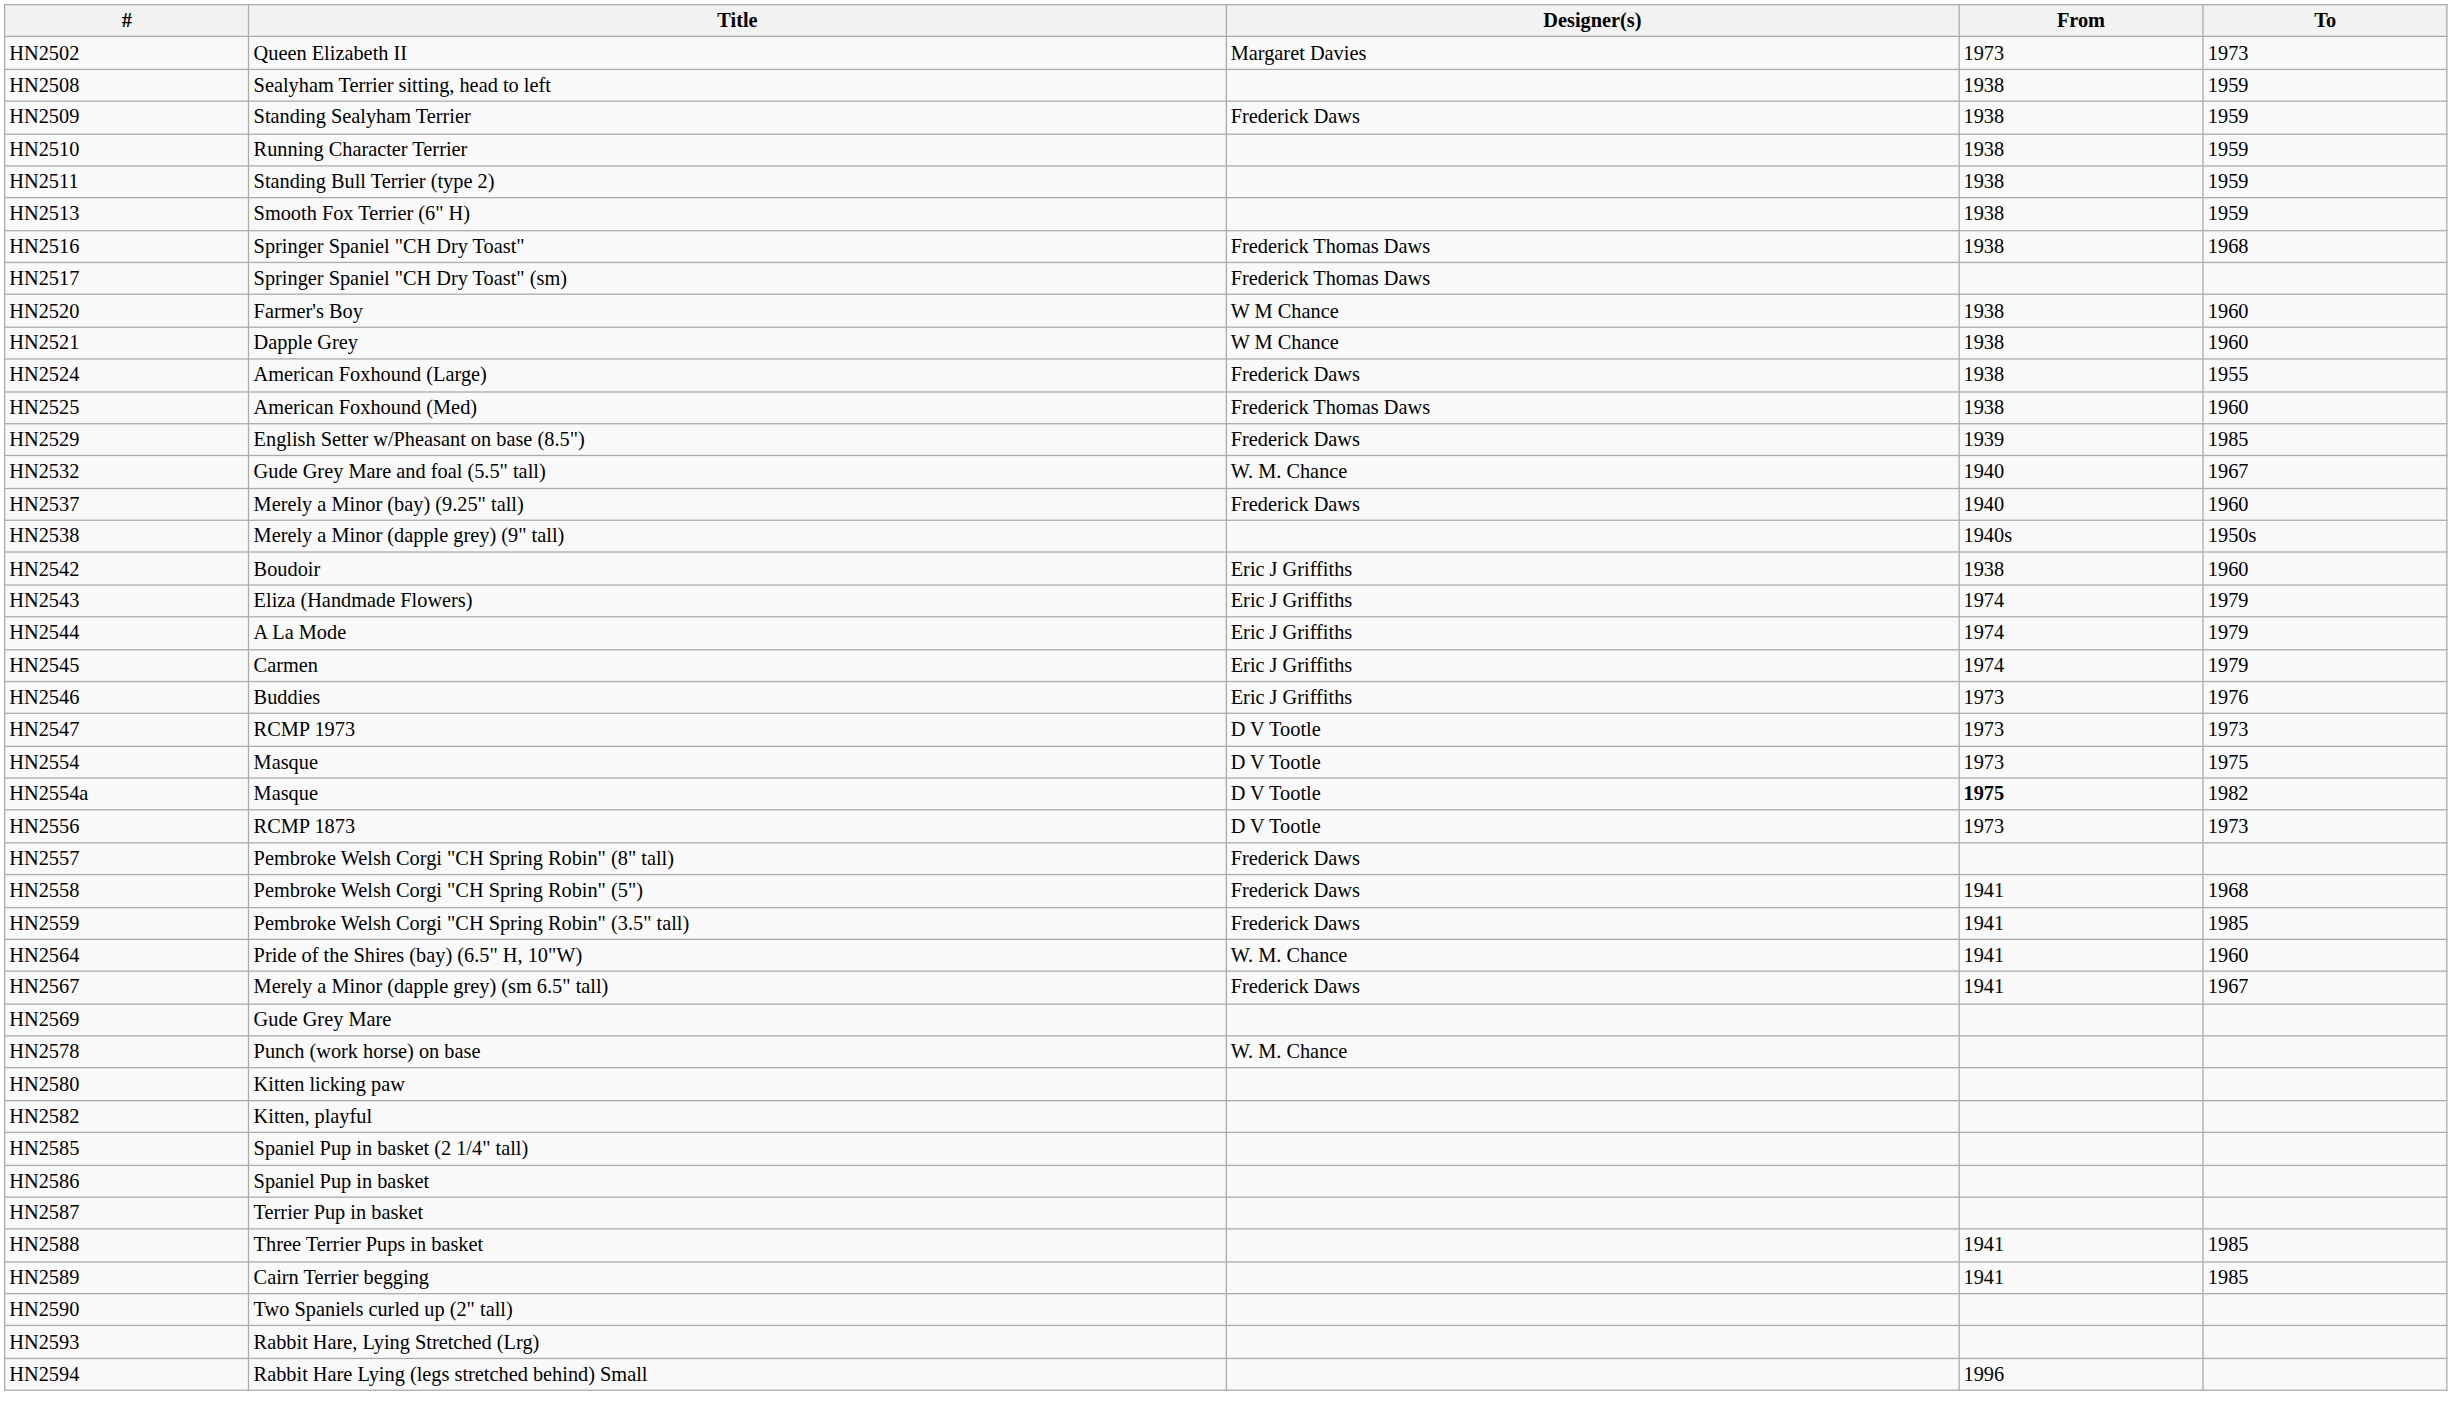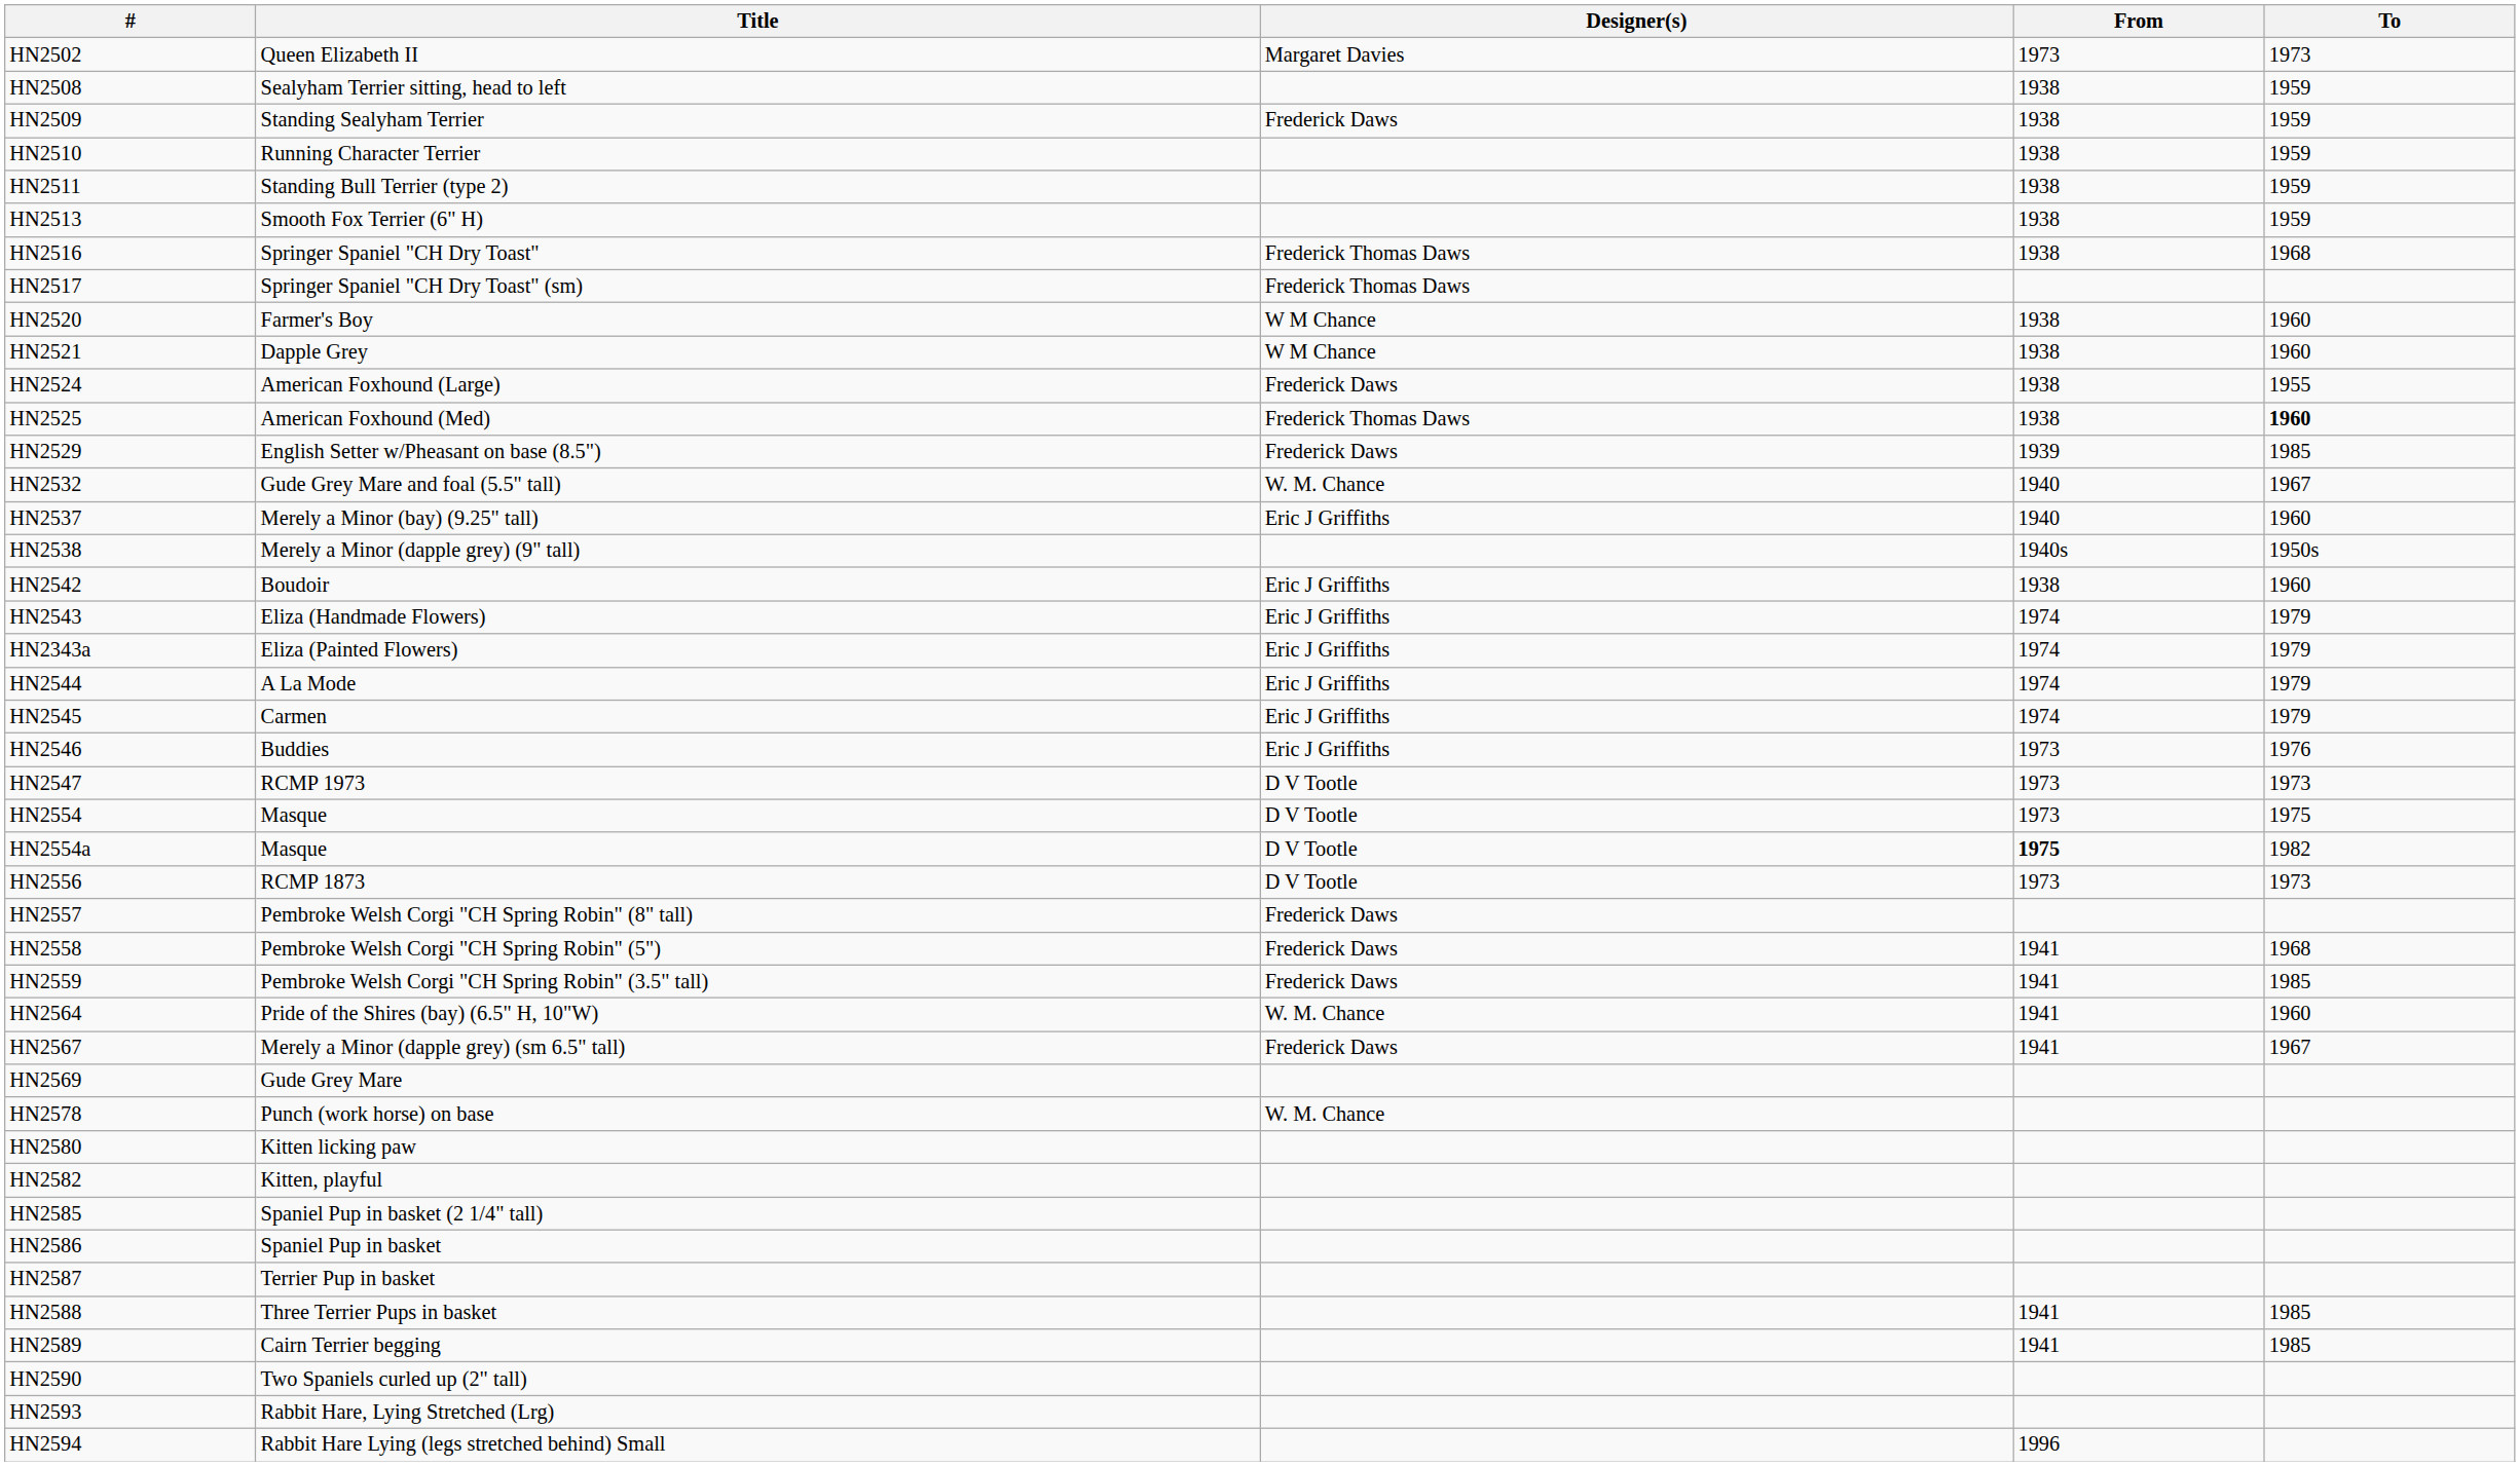 <table class="wikitable collapsible" width="97%" border="1" cellpadding="1" cellspacing="0" align="centre">
 <tr>
 <th width=10%>#</th>
 <th width=40%>Title</th>
 <th width=30%>Designer(s)</th>
 <th width=10%>From</th>
 <th width=10%>To</th>
 </tr>
 <tr>
 <td>HN2502</td>
 <td>Queen Elizabeth II</td>
 <td>Margaret Davies</td>
 <td>1973</td>
 <td>1973</td>
 </tr>
 <tr>
 <td>HN2508</td>
 <td>Sealyham Terrier sitting, head to left</td>
 <td></td>
 <td>1938</td>
 <td>1959</td>
 </tr>
 <tr>
 <td>HN2509</td>
 <td>Standing Sealyham Terrier</td>
 <td>Frederick Daws</td>
 <td>1938</td>
 <td>1959</td>
 </tr>
 <tr>
 <td>HN2510</td>
 <td>Running Character Terrier</td>
 <td></td>
 <td>1938</td>
 <td>1959</td>
 </tr>
 <tr>
 <td>HN2511</td>
 <td>Standing Bull Terrier (type 2)</td>
 <td></td>
 <td>1938</td>
 <td>1959</td>
 </tr>
 <tr>
 <td>HN2513</td>
 <td>Smooth Fox Terrier (6" H)</td>
 <td></td>
 <td>1938</td>
 <td>1959</td>
 </tr>
 <tr>
 <td>HN2516</td>
 <td>Springer Spaniel "CH Dry Toast"</td>
 <td>Frederick Thomas Daws</td>
 <td>1938</td>
 <td>1968</td>
 </tr>
 <tr>
 <td>HN2517</td>
 <td>Springer Spaniel "CH Dry Toast" (sm)</td>
 <td>Frederick Thomas Daws</td>
 <td></td>
 <td></td>
 </tr>
 <tr>
 <td>HN2520</td>
 <td>Farmer's Boy</td>
 <td>W M Chance</td>
 <td>1938</td>
 <td>1960</td>
 </tr>
 <tr>
 <td>HN2521</td>
 <td>Dapple Grey</td>
 <td>W M Chance</td>
 <td>1938</td>
 <td>1960</td>
 </tr>
 <tr>
 <td>HN2524</td>
 <td>American Foxhound (Large)</td>
 <td>Frederick Daws</td>
 <td>1938</td>
 <td>1955</td>
 </tr>
 <tr>
 <td>HN2525</td>
 <td>American Foxhound (Med)</td>
 <td>Frederick Thomas Daws</td>
 <td>1938</td>
-<td>1960</td>
+<td><strong>1960</strong></td>
 </tr>
 <tr>
 <td>HN2529</td>
 <td>English Setter w/Pheasant on base (8.5")</td>
 <td>Frederick Daws</td>
 <td>1939</td>
 <td>1985</td>
 </tr>
 <tr>
 <td>HN2532</td>
 <td>Gude Grey Mare and foal (5.5" tall)</td>
 <td>W. M. Chance</td>
 <td>1940</td>
 <td>1967</td>
 </tr>
 <tr>
 <td>HN2537</td>
 <td>Merely a Minor (bay) (9.25" tall)</td>
-<td>Frederick Daws</td>
+<td>Eric J Griffiths</td>
 <td>1940</td>
 <td>1960</td>
 </tr>
 <tr>
 <td>HN2538</td>
 <td>Merely a Minor (dapple grey) (9" tall)</td>
 <td></td>
 <td>1940s</td>
 <td>1950s</td>
 </tr>
 <tr>
 <td>HN2542</td>
 <td>Boudoir</td>
 <td>Eric J Griffiths</td>
 <td>1938</td>
 <td>1960</td>
 </tr>
 <tr>
 <td>HN2543</td>
 <td>Eliza (Handmade Flowers)</td>
+<td>Eric J Griffiths</td>
+<td>1974</td>
+<td>1979</td>
+</tr>
+<tr>
+<td>HN2343a</td>
+<td>Eliza (Painted Flowers)</td>
 <td>Eric J Griffiths</td>
 <td>1974</td>
 <td>1979</td>
 </tr>
 <tr>
 <td>HN2544</td>
 <td>A La Mode</td>
 <td>Eric J Griffiths</td>
 <td>1974</td>
 <td>1979</td>
 </tr>
 <tr>
 <td>HN2545</td>
 <td>Carmen</td>
 <td>Eric J Griffiths</td>
 <td>1974</td>
 <td>1979</td>
 </tr>
 <tr>
 <td>HN2546</td>
 <td>Buddies</td>
 <td>Eric J Griffiths</td>
 <td>1973</td>
 <td>1976</td>
 </tr>
 <tr>
 <td>HN2547</td>
 <td>RCMP 1973</td>
 <td>D V Tootle</td>
 <td>1973</td>
 <td>1973</td>
 </tr>
 <tr>
 <td>HN2554</td>
 <td>Masque</td>
 <td>D V Tootle</td>
 <td>1973</td>
 <td>1975</td>
 </tr>
 <tr>
 <td>HN2554a</td>
 <td>Masque</td>
 <td>D V Tootle</td>
 <td><strong>1975</strong></td>
 <td>1982</td>
 </tr>
 <tr>
 <td>HN2556</td>
 <td>RCMP 1873</td>
 <td>D V Tootle</td>
 <td>1973</td>
 <td>1973</td>
 </tr>
 <tr>
 <td>HN2557</td>
 <td>Pembroke Welsh Corgi "CH Spring Robin" (8" tall)</td>
 <td>Frederick Daws</td>
 <td></td>
 <td></td>
 </tr>
 <tr>
 <td>HN2558</td>
 <td>Pembroke Welsh Corgi "CH Spring Robin" (5")</td>
 <td>Frederick Daws</td>
 <td>1941</td>
 <td>1968</td>
 </tr>
 <tr>
 <td>HN2559</td>
 <td>Pembroke Welsh Corgi "CH Spring Robin" (3.5" tall)</td>
 <td>Frederick Daws</td>
 <td>1941</td>
 <td>1985</td>
 </tr>
 <tr>
 <td>HN2564</td>
 <td>Pride of the Shires (bay) (6.5" H, 10"W)</td>
 <td>W. M. Chance</td>
 <td>1941</td>
 <td>1960</td>
 </tr>
 <tr>
 <td>HN2567</td>
 <td>Merely a Minor (dapple grey) (sm 6.5" tall)</td>
 <td>Frederick Daws</td>
 <td>1941</td>
 <td>1967</td>
 </tr>
 <tr>
 <td>HN2569</td>
 <td>Gude Grey Mare</td>
 <td></td>
 <td></td>
 <td></td>
 </tr>
 <tr>
 <td>HN2578</td>
 <td>Punch (work horse) on base</td>
 <td>W. M. Chance</td>
 <td></td>
 <td></td>
 </tr>
 <tr>
 <td>HN2580</td>
 <td>Kitten licking paw</td>
 <td></td>
 <td></td>
 <td></td>
 </tr>
 <tr>
 <td>HN2582</td>
 <td>Kitten, playful</td>
 <td></td>
 <td></td>
 <td></td>
 </tr>
 <tr>
 <td>HN2585</td>
 <td>Spaniel Pup in basket (2 1/4" tall)</td>
 <td></td>
 <td></td>
 <td></td>
 </tr>
 <tr>
 <td>HN2586</td>
 <td>Spaniel Pup in basket</td>
 <td></td>
 <td></td>
 <td></td>
 </tr>
 <tr>
 <td>HN2587</td>
 <td>Terrier Pup in basket</td>
 <td></td>
 <td></td>
 <td></td>
 </tr>
 <tr>
 <td>HN2588</td>
 <td>Three Terrier Pups in basket</td>
 <td></td>
 <td>1941</td>
 <td>1985</td>
 </tr>
 <tr>
 <td>HN2589</td>
 <td>Cairn Terrier begging</td>
 <td></td>
 <td>1941</td>
 <td>1985</td>
 </tr>
 <tr>
 <td>HN2590</td>
 <td>Two Spaniels curled up (2" tall)</td>
 <td></td>
 <td></td>
 <td></td>
 </tr>
 <tr>
 <td>HN2593</td>
 <td>Rabbit Hare, Lying Stretched (Lrg)</td>
 <td></td>
 <td></td>
 <td></td>
 </tr>
 <tr>
 <td>HN2594</td>
 <td>Rabbit Hare Lying (legs stretched behind) Small</td>
 <td></td>
 <td>1996</td>
 <td></td>
 </tr>
 </table>
